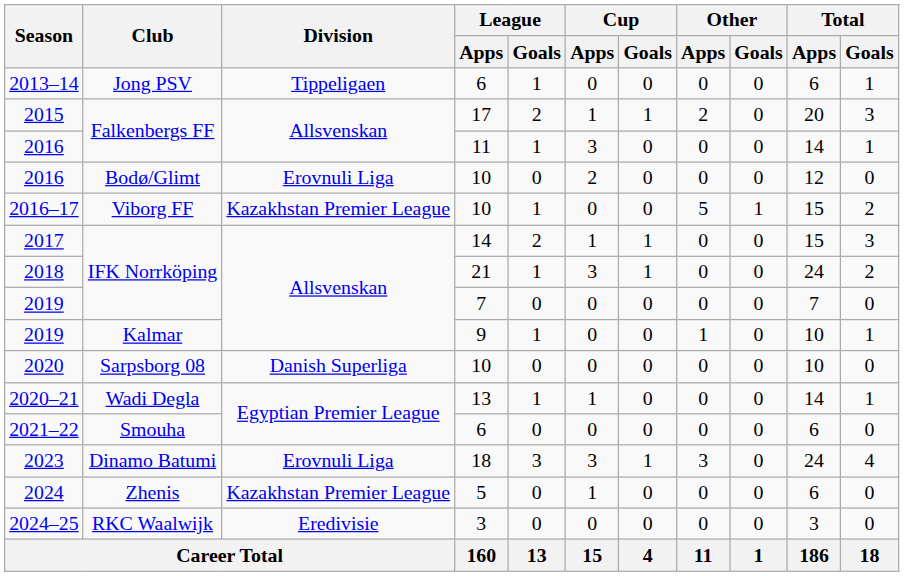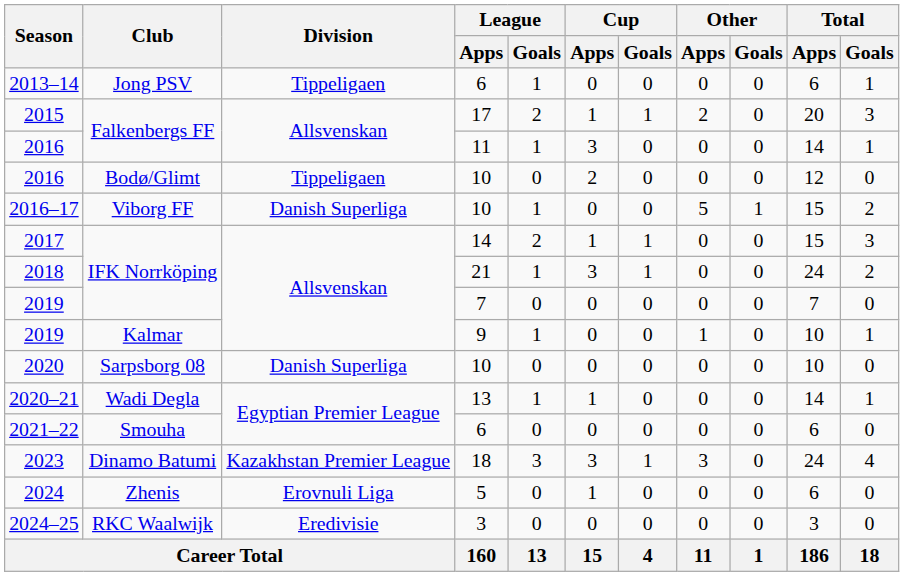 <table class="wikitable" style="text-align: center;">
 <tr>
 <th rowspan="2">Season</th>
 <th rowspan="2">Club</th>
 <th rowspan="2">Division</th>
 <th colspan="2">League</th>
 <th colspan="2">Cup</th>
 <th colspan="2">Other</th>
 <th colspan="2">Total</th>
 </tr>
 <tr>
 <th>Apps</th>
 <th>Goals</th>
 <th>Apps</th>
 <th>Goals</th>
 <th>Apps</th>
 <th>Goals</th>
 <th>Apps</th>
 <th>Goals</th>
 </tr>
 <tr>
 <td><a href='#'>2013–14</a></td>
 <td><a href='#'>Jong PSV</a></td>
 <td rowspan="1" valign="center"><a href='#'>Tippeligaen</a></td>
 <td>6</td>
 <td>1</td>
 <td>0</td>
 <td>0</td>
 <td>0</td>
 <td>0</td>
 <td>6</td>
 <td>1</td>
 </tr>
 <tr>
 <td><a href='#'>2015</a></td>
 <td rowspan="2" valign="center"><a href='#'>Falkenbergs FF</a></td>
 <td rowspan="2" valign="center"><a href='#'>Allsvenskan</a></td>
 <td>17</td>
 <td>2</td>
 <td>1</td>
 <td>1</td>
 <td>2</td>
 <td>0</td>
 <td>20</td>
 <td>3</td>
 </tr>
 <tr>
 <td><a href='#'>2016</a></td>
 <td>11</td>
 <td>1</td>
 <td>3</td>
 <td>0</td>
 <td>0</td>
 <td>0</td>
 <td>14</td>
 <td>1</td>
 </tr>
 <tr>
 <td><a href='#'>2016</a></td>
 <td rowspan="1" valign="center"><a href='#'>Bodø/Glimt</a></td>
-<td><a href='#'>Erovnuli Liga</a></td>
+<td rowspan="1" valign="center"><a href='#'>Tippeligaen</a></td>
 <td>10</td>
 <td>0</td>
 <td>2</td>
 <td>0</td>
 <td>0</td>
 <td>0</td>
 <td>12</td>
 <td>0</td>
 </tr>
 <tr>
 <td><a href='#'>2016–17</a></td>
 <td rowspan="1" valign="center"><a href='#'>Viborg FF</a></td>
-<td><a href='#'>Kazakhstan Premier League</a></td>
+<td rowspan="1" valign="center"><a href='#'>Danish Superliga</a></td>
 <td>10</td>
 <td>1</td>
 <td>0</td>
 <td>0</td>
 <td>5</td>
 <td>1</td>
 <td>15</td>
 <td>2</td>
 </tr>
 <tr>
 <td><a href='#'>2017</a></td>
 <td rowspan="3" valign="center"><a href='#'>IFK Norrköping</a></td>
 <td rowspan="4" valign="center"><a href='#'>Allsvenskan</a></td>
 <td>14</td>
 <td>2</td>
 <td>1</td>
 <td>1</td>
 <td>0</td>
 <td>0</td>
 <td>15</td>
 <td>3</td>
 </tr>
 <tr>
 <td><a href='#'>2018</a></td>
 <td>21</td>
 <td>1</td>
 <td>3</td>
 <td>1</td>
 <td>0</td>
 <td>0</td>
 <td>24</td>
 <td>2</td>
 </tr>
 <tr>
 <td><a href='#'>2019</a></td>
 <td>7</td>
 <td>0</td>
 <td>0</td>
 <td>0</td>
 <td>0</td>
 <td>0</td>
 <td>7</td>
 <td>0</td>
 </tr>
 <tr>
 <td><a href='#'>2019</a></td>
 <td rowspan="1" valign="center"><a href='#'>Kalmar</a></td>
 <td>9</td>
 <td>1</td>
 <td>0</td>
 <td>0</td>
 <td>1</td>
 <td>0</td>
 <td>10</td>
 <td>1</td>
 </tr>
 <tr>
 <td><a href='#'>2020</a></td>
 <td rowspan="1" valign="center"><a href='#'>Sarpsborg 08</a></td>
 <td rowspan="1" valign="center"><a href='#'>Danish Superliga</a></td>
 <td>10</td>
 <td>0</td>
 <td>0</td>
 <td>0</td>
 <td>0</td>
 <td>0</td>
 <td>10</td>
 <td>0</td>
 </tr>
 <tr>
 <td><a href='#'>2020–21</a></td>
 <td><a href='#'>Wadi Degla</a></td>
 <td rowspan="2"><a href='#'>Egyptian Premier League</a></td>
 <td>13</td>
 <td>1</td>
 <td>1</td>
 <td>0</td>
 <td>0</td>
 <td>0</td>
 <td>14</td>
 <td>1</td>
 </tr>
 <tr>
 <td><a href='#'>2021–22</a></td>
 <td><a href='#'>Smouha</a></td>
 <td>6</td>
 <td>0</td>
 <td>0</td>
 <td>0</td>
 <td>0</td>
 <td>0</td>
 <td>6</td>
 <td>0</td>
 </tr>
 <tr>
 <td><a href='#'>2023</a></td>
 <td><a href='#'>Dinamo Batumi</a></td>
-<td><a href='#'>Erovnuli Liga</a></td>
+<td><a href='#'>Kazakhstan Premier League</a></td>
 <td>18</td>
 <td>3</td>
 <td>3</td>
 <td>1</td>
 <td>3</td>
 <td>0</td>
 <td>24</td>
 <td>4</td>
 </tr>
 <tr>
 <td><a href='#'>2024</a></td>
 <td><a href='#'>Zhenis</a></td>
-<td><a href='#'>Kazakhstan Premier League</a></td>
+<td><a href='#'>Erovnuli Liga</a></td>
 <td>5</td>
 <td>0</td>
 <td>1</td>
 <td>0</td>
 <td>0</td>
 <td>0</td>
 <td>6</td>
 <td>0</td>
 </tr>
 <tr>
 <td><a href='#'>2024–25</a></td>
 <td><a href='#'>RKC Waalwijk</a></td>
 <td><a href='#'>Eredivisie</a></td>
 <td>3</td>
 <td>0</td>
 <td>0</td>
 <td>0</td>
 <td>0</td>
 <td>0</td>
 <td>3</td>
 <td>0</td>
 </tr>
 <tr>
 <th colspan="3">Career Total</th>
 <th>160</th>
 <th>13</th>
 <th>15</th>
 <th>4</th>
 <th>11</th>
 <th>1</th>
 <th>186</th>
 <th>18</th>
 </tr>
 </table>
